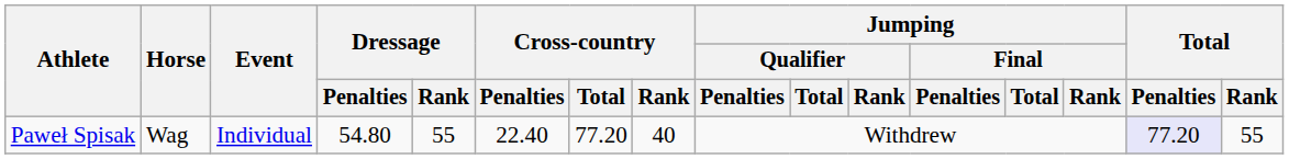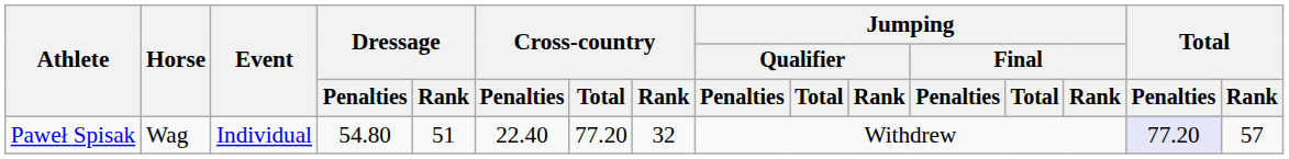 <table class=wikitable style="font-size:90%">
 <tr>
 <th rowspan="3">Athlete</th>
 <th rowspan="3">Horse</th>
 <th rowspan="3">Event</th>
 <th colspan="2" rowspan="2">Dressage</th>
 <th colspan="3" rowspan="2">Cross-country</th>
 <th colspan="6">Jumping</th>
 <th colspan="2" rowspan="2">Total</th>
 </tr>
 <tr style="font-size:95%">
 <th colspan="3">Qualifier</th>
 <th colspan="3">Final</th>
 </tr>
 <tr style="font-size:95%">
 <th>Penalties</th>
 <th>Rank</th>
 <th>Penalties</th>
 <th>Total</th>
 <th>Rank</th>
 <th>Penalties</th>
 <th>Total</th>
 <th>Rank</th>
 <th>Penalties</th>
 <th>Total</th>
 <th>Rank</th>
 <th>Penalties</th>
 <th>Rank</th>
 </tr>
 <tr align=center>
 <td align=left><a href='#'>Paweł Spisak</a></td>
 <td align=left>Wag</td>
 <td align=left><a href='#'>Individual</a></td>
 <td>54.80</td>
-<td>55</td>
+<td>51</td>
 <td>22.40</td>
 <td>77.20</td>
-<td>40</td>
+<td>32</td>
 <td colspan=6>Withdrew</td>
 <td style="background: lavender;">77.20</td>
-<td>55</td>
+<td>57</td>
 </tr>
 </table>
